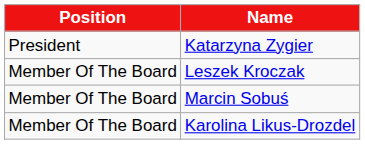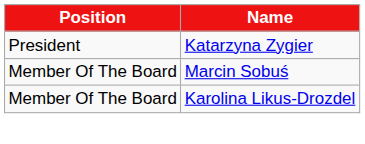 <table class="wikitable">
 <tr>
 <th style="color:white; background:#EE1212">Position</th>
 <th style="color:white; background:#EE1212">Name</th>
 </tr>
 <tr>
 <td>President</td>
 <td> <a href='#'>Katarzyna Zygier</a></td>
 </tr>
 <tr>
 <td>Member Of The Board</td>
-<td> <a href='#'>Leszek Kroczak</a></td>
-</tr>
-<tr>
-<td>Member Of The Board</td>
 <td> <a href='#'>Marcin Sobuś</a></td>
 </tr>
 <tr>
 <td>Member Of The Board</td>
 <td> <a href='#'>Karolina Likus-Drozdel</a></td>
 </tr>
 </table>
